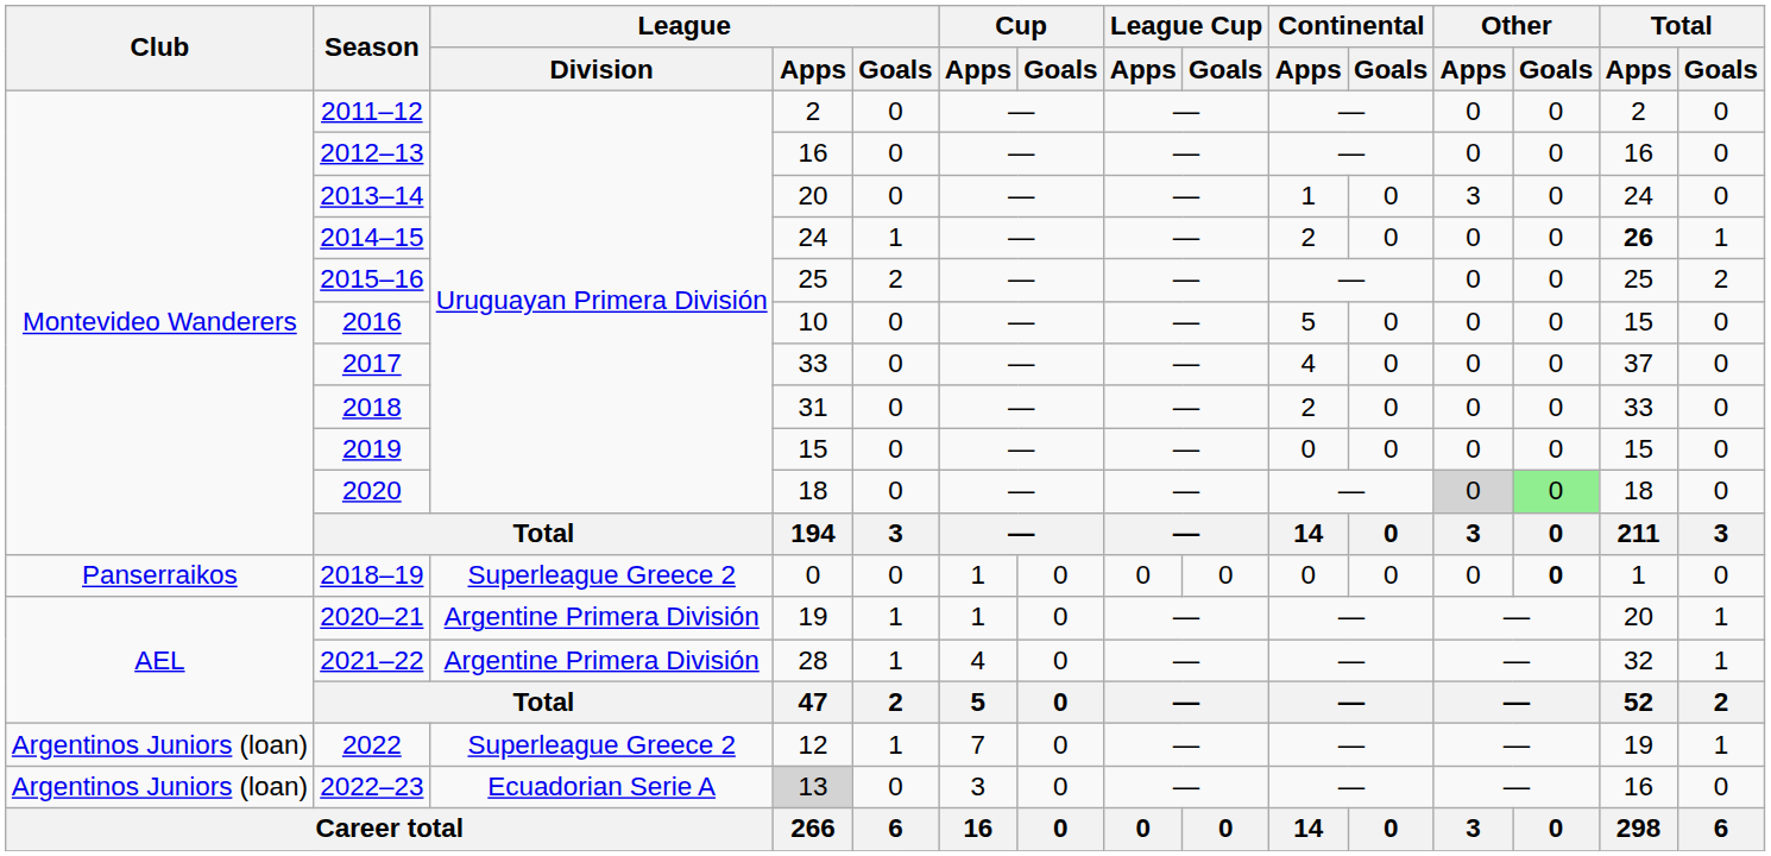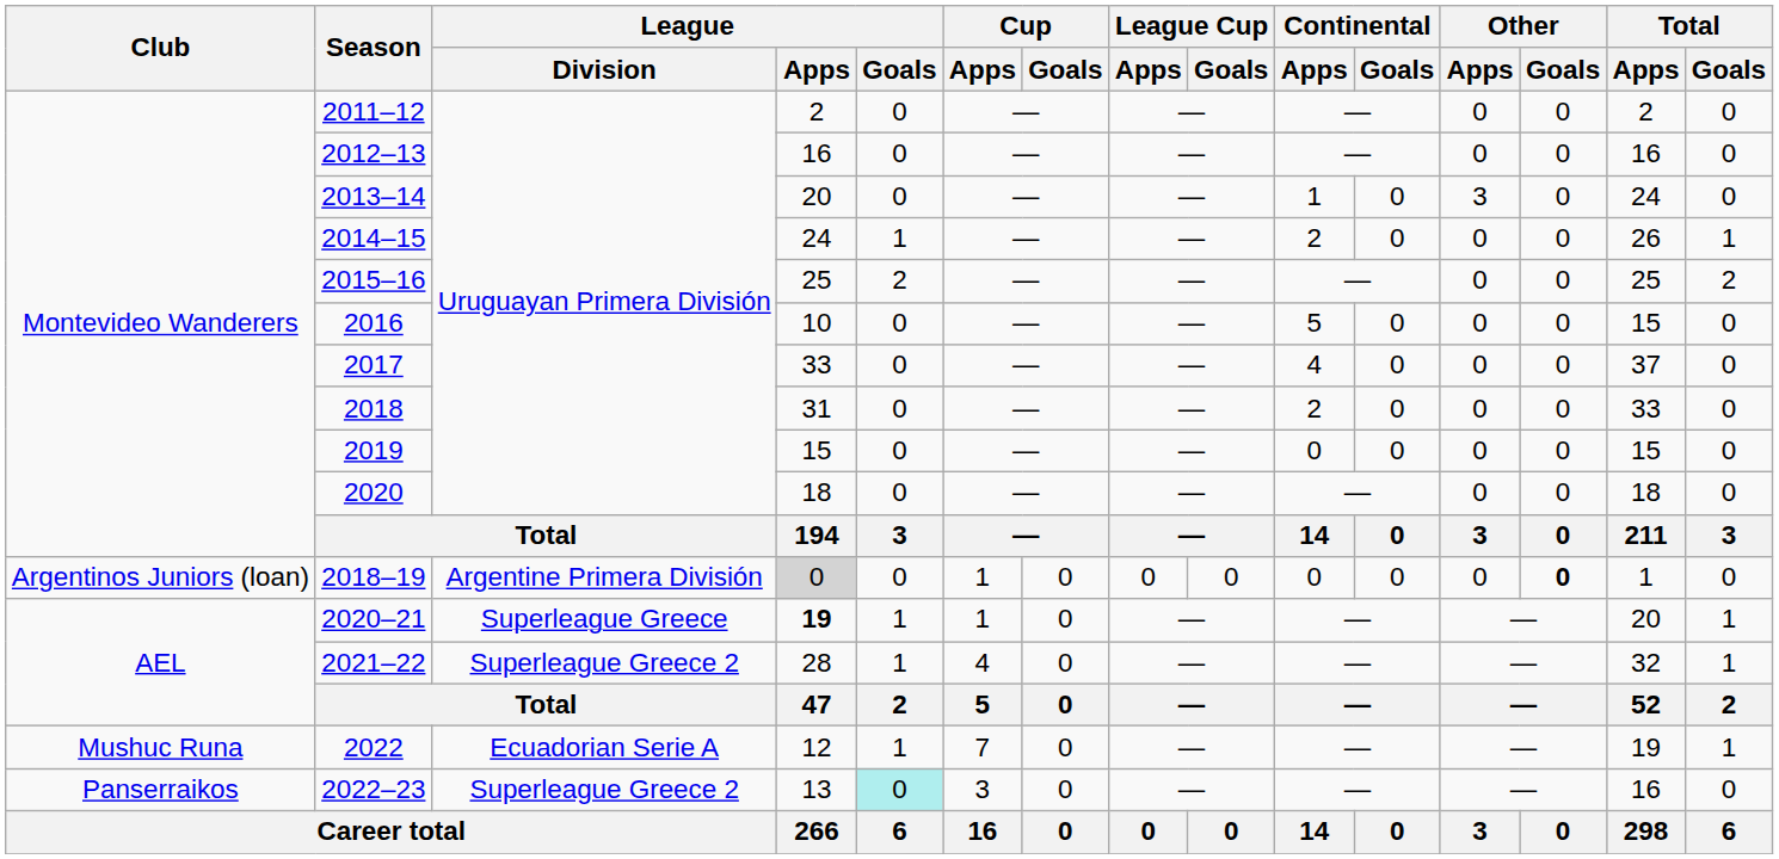 <table class="wikitable" style="text-align:center">
 <tr>
 <th rowspan="2">Club</th>
 <th rowspan="2">Season</th>
 <th colspan="3">League</th>
 <th colspan="2">Cup</th>
 <th colspan="2">League Cup</th>
 <th colspan="2">Continental</th>
 <th colspan="2">Other</th>
 <th colspan="2">Total</th>
 </tr>
 <tr>
 <th>Division</th>
 <th>Apps</th>
 <th>Goals</th>
 <th>Apps</th>
 <th>Goals</th>
 <th>Apps</th>
 <th>Goals</th>
 <th>Apps</th>
 <th>Goals</th>
 <th>Apps</th>
 <th>Goals</th>
 <th>Apps</th>
 <th>Goals</th>
 </tr>
 <tr>
 <td rowspan="11"><a href='#'>Montevideo Wanderers</a></td>
 <td><a href='#'>2011–12</a></td>
 <td rowspan="10"><a href='#'>Uruguayan Primera División</a></td>
 <td>2</td>
 <td>0</td>
 <td colspan="2">—</td>
 <td colspan="2">—</td>
 <td colspan="2">—</td>
 <td>0</td>
 <td>0</td>
 <td>2</td>
 <td>0</td>
 </tr>
 <tr>
 <td><a href='#'>2012–13</a></td>
 <td>16</td>
 <td>0</td>
 <td colspan="2">—</td>
 <td colspan="2">—</td>
 <td colspan="2">—</td>
 <td>0</td>
 <td>0</td>
 <td>16</td>
 <td>0</td>
 </tr>
 <tr>
 <td><a href='#'>2013–14</a></td>
 <td>20</td>
 <td>0</td>
 <td colspan="2">—</td>
 <td colspan="2">—</td>
 <td>1</td>
 <td>0</td>
 <td>3</td>
 <td>0</td>
 <td>24</td>
 <td>0</td>
 </tr>
 <tr>
 <td><a href='#'>2014–15</a></td>
 <td>24</td>
 <td>1</td>
 <td colspan="2">—</td>
 <td colspan="2">—</td>
 <td>2</td>
 <td>0</td>
 <td>0</td>
 <td>0</td>
-<td><strong>26</strong></td>
+<td>26</td>
 <td>1</td>
 </tr>
 <tr>
 <td><a href='#'>2015–16</a></td>
 <td>25</td>
 <td>2</td>
 <td colspan="2">—</td>
 <td colspan="2">—</td>
 <td colspan="2">—</td>
 <td>0</td>
 <td>0</td>
 <td>25</td>
 <td>2</td>
 </tr>
 <tr>
 <td><a href='#'>2016</a></td>
 <td>10</td>
 <td>0</td>
 <td colspan="2">—</td>
 <td colspan="2">—</td>
 <td>5</td>
 <td>0</td>
 <td>0</td>
 <td>0</td>
 <td>15</td>
 <td>0</td>
 </tr>
 <tr>
 <td><a href='#'>2017</a></td>
 <td>33</td>
 <td>0</td>
 <td colspan="2">—</td>
 <td colspan="2">—</td>
 <td>4</td>
 <td>0</td>
 <td>0</td>
 <td>0</td>
 <td>37</td>
 <td>0</td>
 </tr>
 <tr>
 <td><a href='#'>2018</a></td>
 <td>31</td>
 <td>0</td>
 <td colspan="2">—</td>
 <td colspan="2">—</td>
 <td>2</td>
 <td>0</td>
 <td>0</td>
 <td>0</td>
 <td>33</td>
 <td>0</td>
 </tr>
 <tr>
 <td><a href='#'>2019</a></td>
 <td>15</td>
 <td>0</td>
 <td colspan="2">—</td>
 <td colspan="2">—</td>
 <td>0</td>
 <td>0</td>
 <td>0</td>
 <td>0</td>
 <td>15</td>
 <td>0</td>
 </tr>
 <tr>
 <td><a href='#'>2020</a></td>
 <td>18</td>
 <td>0</td>
 <td colspan="2">—</td>
 <td colspan="2">—</td>
 <td colspan="2">—</td>
-<td style="background: lightgrey;">0</td>
-<td style="background: lightgreen;">0</td>
+<td>0</td>
+<td>0</td>
 <td>18</td>
 <td>0</td>
 </tr>
 <tr>
 <th colspan="2">Total</th>
 <th>194</th>
 <th>3</th>
 <th colspan="2">—</th>
 <th colspan="2">—</th>
 <th>14</th>
 <th>0</th>
 <th>3</th>
 <th>0</th>
 <th>211</th>
 <th>3</th>
 </tr>
 <tr>
-<td><a href='#'>Panserraikos</a></td>
+<td rowspan="1"><a href='#'>Argentinos Juniors</a> (loan)</td>
 <td><a href='#'>2018–19</a></td>
-<td><a href='#'>Superleague Greece 2</a></td>
-<td>0</td>
+<td rowspan="1"><a href='#'>Argentine Primera División</a></td>
+<td style="background: lightgrey;">0</td>
 <td>0</td>
 <td>1</td>
 <td>0</td>
 <td>0</td>
 <td>0</td>
 <td>0</td>
 <td>0</td>
 <td>0</td>
 <td><strong>0</strong></td>
 <td>1</td>
 <td>0</td>
 </tr>
 <tr>
 <td rowspan="3"><a href='#'>AEL</a></td>
 <td><a href='#'>2020–21</a></td>
-<td rowspan="1"><a href='#'>Argentine Primera División</a></td>
-<td>19</td>
+<td><a href='#'>Superleague Greece</a></td>
+<td><strong>19</strong></td>
 <td>1</td>
 <td>1</td>
 <td>0</td>
 <td colspan="2">—</td>
 <td colspan="2">—</td>
 <td colspan="2">—</td>
 <td>20</td>
 <td>1</td>
 </tr>
 <tr>
 <td><a href='#'>2021–22</a></td>
-<td rowspan="1"><a href='#'>Argentine Primera División</a></td>
+<td><a href='#'>Superleague Greece 2</a></td>
 <td>28</td>
 <td>1</td>
 <td>4</td>
 <td>0</td>
 <td colspan="2">—</td>
 <td colspan="2">—</td>
 <td colspan="2">—</td>
 <td>32</td>
 <td>1</td>
 </tr>
 <tr>
 <th colspan="2">Total</th>
 <th>47</th>
 <th>2</th>
 <th>5</th>
 <th>0</th>
 <th colspan="2">—</th>
 <th colspan="2">—</th>
 <th colspan="2">—</th>
 <th>52</th>
 <th>2</th>
 </tr>
 <tr>
-<td rowspan="1"><a href='#'>Argentinos Juniors</a> (loan)</td>
+<td><a href='#'>Mushuc Runa</a></td>
 <td><a href='#'>2022</a></td>
-<td><a href='#'>Superleague Greece 2</a></td>
+<td><a href='#'>Ecuadorian Serie A</a></td>
 <td>12</td>
 <td>1</td>
 <td>7</td>
 <td>0</td>
 <td colspan="2">—</td>
 <td colspan="2">—</td>
 <td colspan="2">—</td>
 <td>19</td>
 <td>1</td>
 </tr>
 <tr>
-<td rowspan="1"><a href='#'>Argentinos Juniors</a> (loan)</td>
+<td><a href='#'>Panserraikos</a></td>
 <td><a href='#'>2022–23</a></td>
-<td><a href='#'>Ecuadorian Serie A</a></td>
-<td style="background: lightgrey;">13</td>
-<td>0</td>
+<td><a href='#'>Superleague Greece 2</a></td>
+<td>13</td>
+<td style="background: paleturquoise;">0</td>
 <td>3</td>
 <td>0</td>
 <td colspan="2">—</td>
 <td colspan="2">—</td>
 <td colspan="2">—</td>
 <td>16</td>
 <td>0</td>
 </tr>
 <tr>
 <th colspan="3">Career total</th>
 <th>266</th>
 <th>6</th>
 <th>16</th>
 <th>0</th>
 <th>0</th>
 <th>0</th>
 <th>14</th>
 <th>0</th>
 <th>3</th>
 <th>0</th>
 <th>298</th>
 <th>6</th>
 </tr>
 </table>
